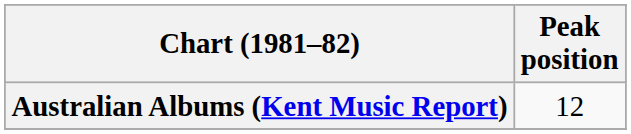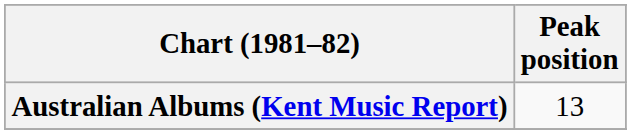 <table class="wikitable sortable plainrowheaders">
 <tr>
 <th>Chart (1981–82)</th>
 <th>Peak<br>position</th>
 </tr>
 <tr>
 <th scope="row">Australian Albums (<a href='#'>Kent Music Report</a>)</th>
-<td style="text-align:center;">12</td>
+<td style="text-align:center;">13</td>
 </tr>
 <tr>
 </tr>
 <tr>
 </tr>
 <tr>
 </tr>
 <tr>
 </tr>
 <tr>
 </tr>
 <tr>
 </tr>
 <tr>
 </tr>
 </table>
